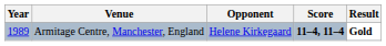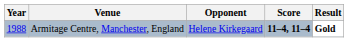 <table class="sortable wikitable" style="font-size: 90%;">
 <tr>
 <th>Year</th>
 <th>Venue</th>
 <th>Opponent</th>
 <th>Score</th>
 <th>Result</th>
 </tr>
 <tr style="background:#AABBCC">
-<td align="center"><a href='#'>1989</a></td>
+<td align="center"><a href='#'>1988</a></td>
 <td align="left">Armitage Centre, <a href='#'>Manchester</a>, England</td>
 <td align="left"> <a href='#'>Helene Kirkegaard</a></td>
 <td align="left"><strong>11–4, 11–4</strong></td>
 <td style="text-align:left; background:white"> <strong>Gold</strong></td>
 </tr>
 </table>
